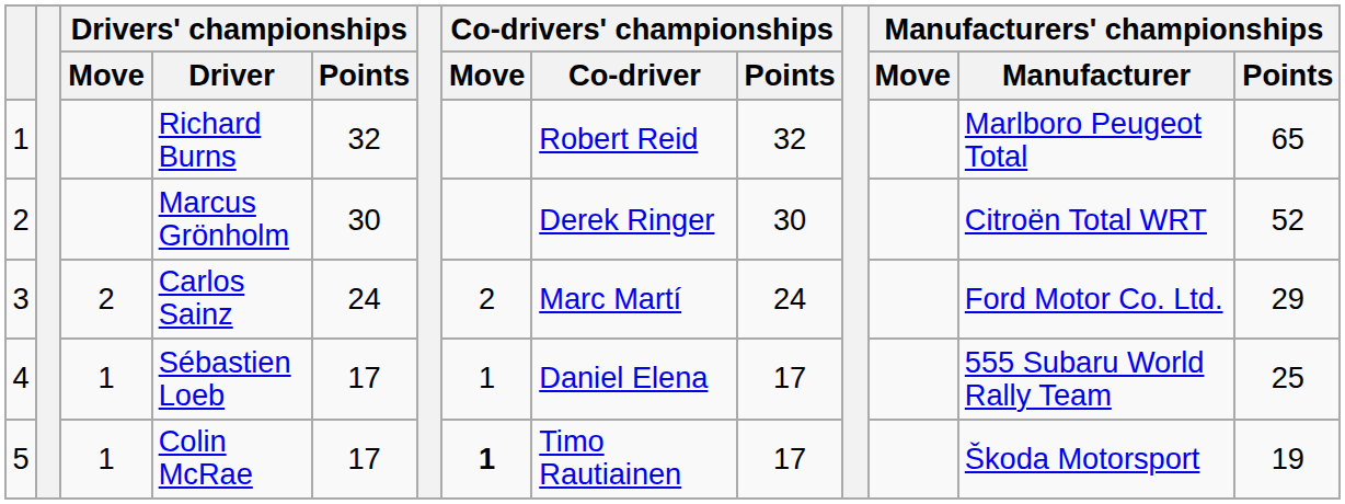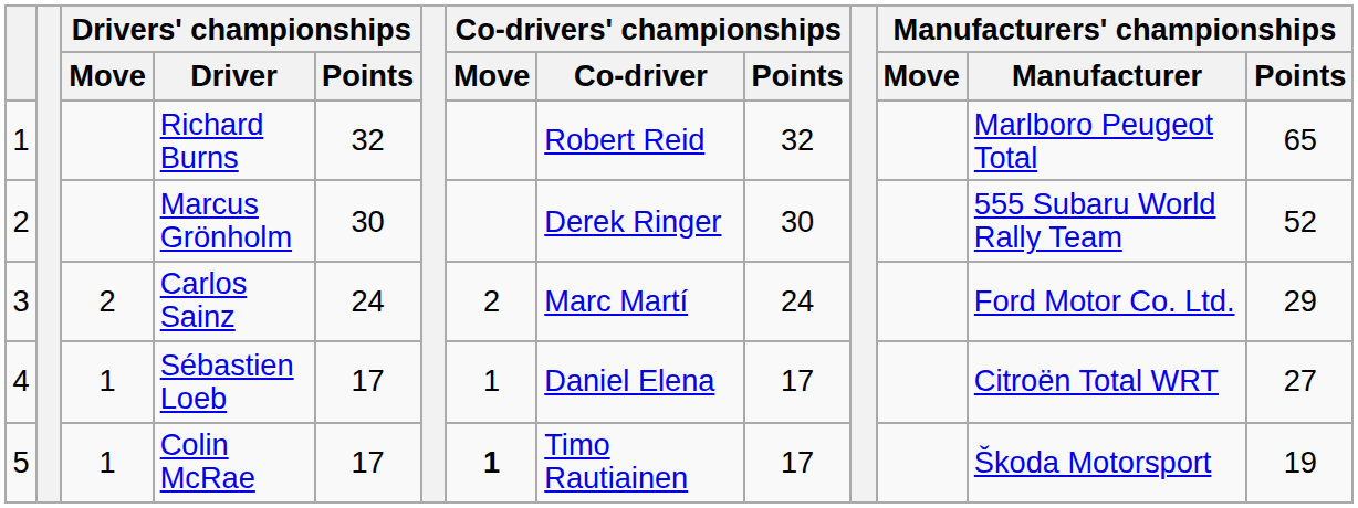 <table class="wikitable" style="font-size:85%;">
 <tr>
 <th rowspan="2"></th>
 <th rowspan="7" style="width:5px;"></th>
 <th colspan="3">Drivers' championships</th>
 <th rowspan="7" style="width:5px;"></th>
 <th colspan="3" nowrap>Co-drivers' championships</th>
 <th rowspan="7" style="width:5px;"></th>
 <th colspan="3" nowrap>Manufacturers' championships</th>
 </tr>
 <tr>
 <th>Move</th>
 <th>Driver</th>
 <th>Points</th>
 <th>Move</th>
 <th>Co-driver</th>
 <th>Points</th>
 <th>Move</th>
 <th>Manufacturer</th>
 <th>Points</th>
 </tr>
 <tr>
 <td align="center">1</td>
 <td align="center"></td>
 <td> <a href='#'>Richard Burns</a></td>
 <td align="center">32</td>
 <td align="center"></td>
 <td> <a href='#'>Robert Reid</a></td>
 <td align="center">32</td>
 <td align="center"></td>
 <td> <a href='#'>Marlboro Peugeot Total</a></td>
 <td align="center">65</td>
 </tr>
 <tr>
 <td align="center">2</td>
 <td align="center"></td>
 <td> <a href='#'>Marcus Grönholm</a></td>
 <td align="center">30</td>
 <td align="center"></td>
 <td> <a href='#'>Derek Ringer</a></td>
 <td align="center">30</td>
 <td align="center"></td>
-<td> <a href='#'>Citroën Total WRT</a></td>
+<td> <a href='#'>555 Subaru World Rally Team</a></td>
 <td align="center">52</td>
 </tr>
 <tr>
 <td align="center">3</td>
 <td align="center"> 2</td>
 <td> <a href='#'>Carlos Sainz</a></td>
 <td align="center">24</td>
 <td align="center"> 2</td>
 <td> <a href='#'>Marc Martí</a></td>
 <td align="center">24</td>
 <td align="center"></td>
 <td> <a href='#'>Ford Motor Co. Ltd.</a></td>
 <td align="center">29</td>
 </tr>
 <tr>
 <td align="center">4</td>
 <td align="center"> 1</td>
 <td> <a href='#'>Sébastien Loeb</a></td>
 <td align="center">17</td>
 <td align="center"> 1</td>
 <td> <a href='#'>Daniel Elena</a></td>
 <td align="center">17</td>
 <td align="center"></td>
-<td> <a href='#'>555 Subaru World Rally Team</a></td>
-<td align="center">25</td>
+<td> <a href='#'>Citroën Total WRT</a></td>
+<td align="center">27</td>
 </tr>
 <tr>
 <td align="center">5</td>
 <td align="center"> 1</td>
 <td> <a href='#'>Colin McRae</a></td>
 <td align="center">17</td>
 <td align="center"><strong> 1</strong></td>
 <td> <a href='#'>Timo Rautiainen</a></td>
 <td align="center">17</td>
 <td align="center"></td>
 <td> <a href='#'>Škoda Motorsport</a></td>
 <td align="center">19</td>
 </tr>
 </table>
